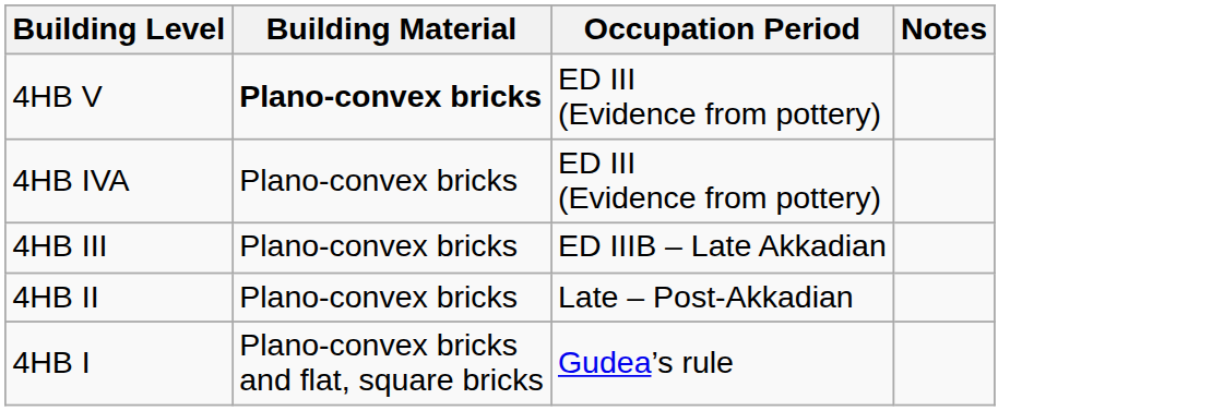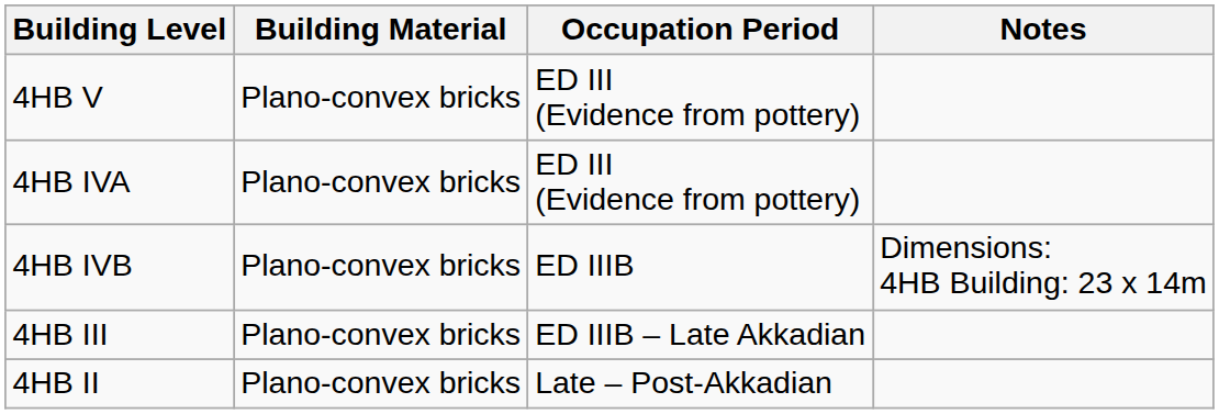 <table class="wikitable">
 <tr>
 <th>Building Level</th>
 <th>Building Material</th>
 <th>Occupation Period</th>
 <th>Notes</th>
 </tr>
 <tr>
 <td>4HB V</td>
-<td><strong>Plano-convex bricks</strong></td>
+<td>Plano-convex bricks</td>
 <td>ED III<br>(Evidence from pottery)</td>
 <td></td>
 </tr>
 <tr>
 <td>4HB IVA</td>
 <td>Plano-convex bricks</td>
 <td>ED III<br>(Evidence from pottery)</td>
 <td></td>
+</tr>
+<tr>
+<td>4HB IVB</td>
+<td>Plano-convex bricks</td>
+<td>ED IIIB</td>
+<td>Dimensions:<br>4HB Building: 23 x 14m</td>
 </tr>
 <tr>
 <td>4HB III</td>
 <td>Plano-convex bricks</td>
 <td>ED IIIB – Late Akkadian</td>
 <td></td>
 </tr>
 <tr>
 <td>4HB II</td>
 <td>Plano-convex bricks</td>
 <td>Late – Post-Akkadian</td>
 <td></td>
 </tr>
-<tr>
-<td>4HB I</td>
-<td>Plano-convex bricks<br>and flat, square bricks</td>
-<td><a href='#'>Gudea</a>’s rule</td>
-<td></td>
-</tr>
 </table>
